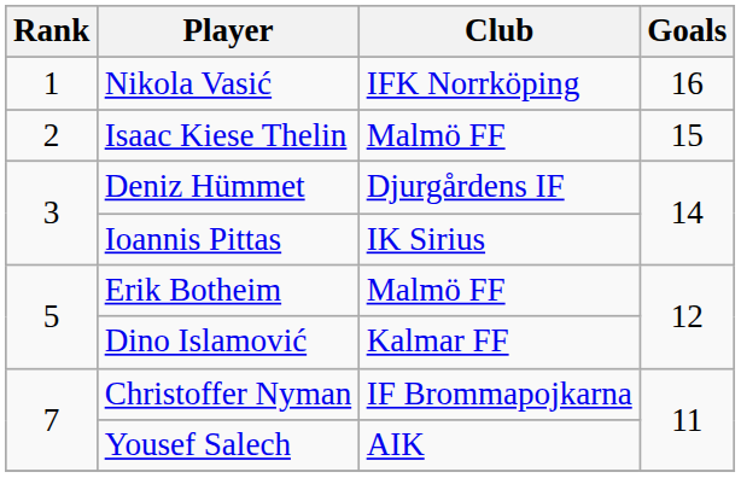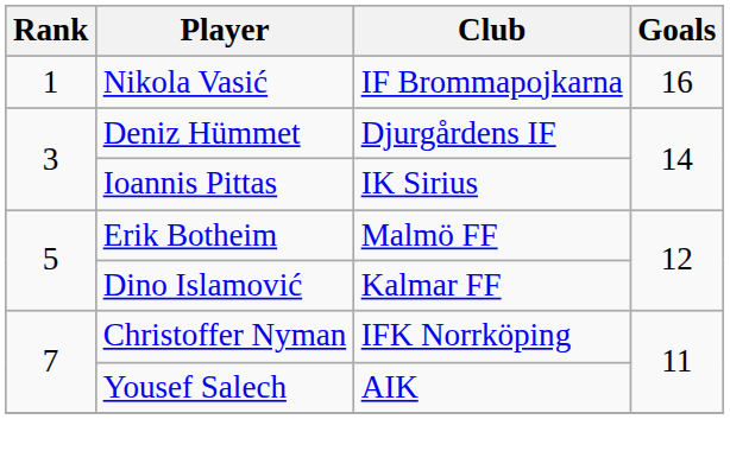 <table class="wikitable" style="text-align:center">
 <tr>
 <th>Rank</th>
 <th>Player</th>
 <th>Club</th>
 <th>Goals</th>
 </tr>
 <tr>
 <td>1</td>
 <td style="text-align: left;"> <a href='#'>Nikola Vasić</a></td>
-<td style="text-align: left;"><a href='#'>IFK Norrköping</a></td>
+<td style="text-align: left;"><a href='#'>IF Brommapojkarna</a></td>
 <td>16</td>
-</tr>
-<tr>
-<td>2</td>
-<td style="text-align: left;"> <a href='#'>Isaac Kiese Thelin</a></td>
-<td style="text-align: left;"><a href='#'>Malmö FF</a></td>
-<td>15</td>
 </tr>
 <tr>
 <td rowspan="2">3</td>
 <td style="text-align: left;"> <a href='#'>Deniz Hümmet</a></td>
 <td style="text-align: left;"><a href='#'>Djurgårdens IF</a></td>
 <td rowspan="2">14</td>
 </tr>
 <tr>
 <td style="text-align: left;"> <a href='#'>Ioannis Pittas</a></td>
 <td style="text-align: left;"><a href='#'>IK Sirius</a></td>
 </tr>
 <tr>
 <td rowspan="2">5</td>
 <td style="text-align: left;"> <a href='#'>Erik Botheim</a></td>
 <td style="text-align: left;"><a href='#'>Malmö FF</a></td>
 <td rowspan="2">12</td>
 </tr>
 <tr>
 <td style="text-align: left;"> <a href='#'>Dino Islamović</a></td>
 <td style="text-align: left;"><a href='#'>Kalmar FF</a></td>
 </tr>
 <tr>
 <td rowspan="2">7</td>
 <td style="text-align: left;"> <a href='#'>Christoffer Nyman</a></td>
-<td style="text-align: left;"><a href='#'>IF Brommapojkarna</a></td>
+<td style="text-align: left;"><a href='#'>IFK Norrköping</a></td>
 <td rowspan="2">11</td>
 </tr>
 <tr>
 <td style="text-align: left;"> <a href='#'>Yousef Salech</a></td>
 <td style="text-align: left;"><a href='#'>AIK</a></td>
 </tr>
 <tr>
 </tr>
 </table>
